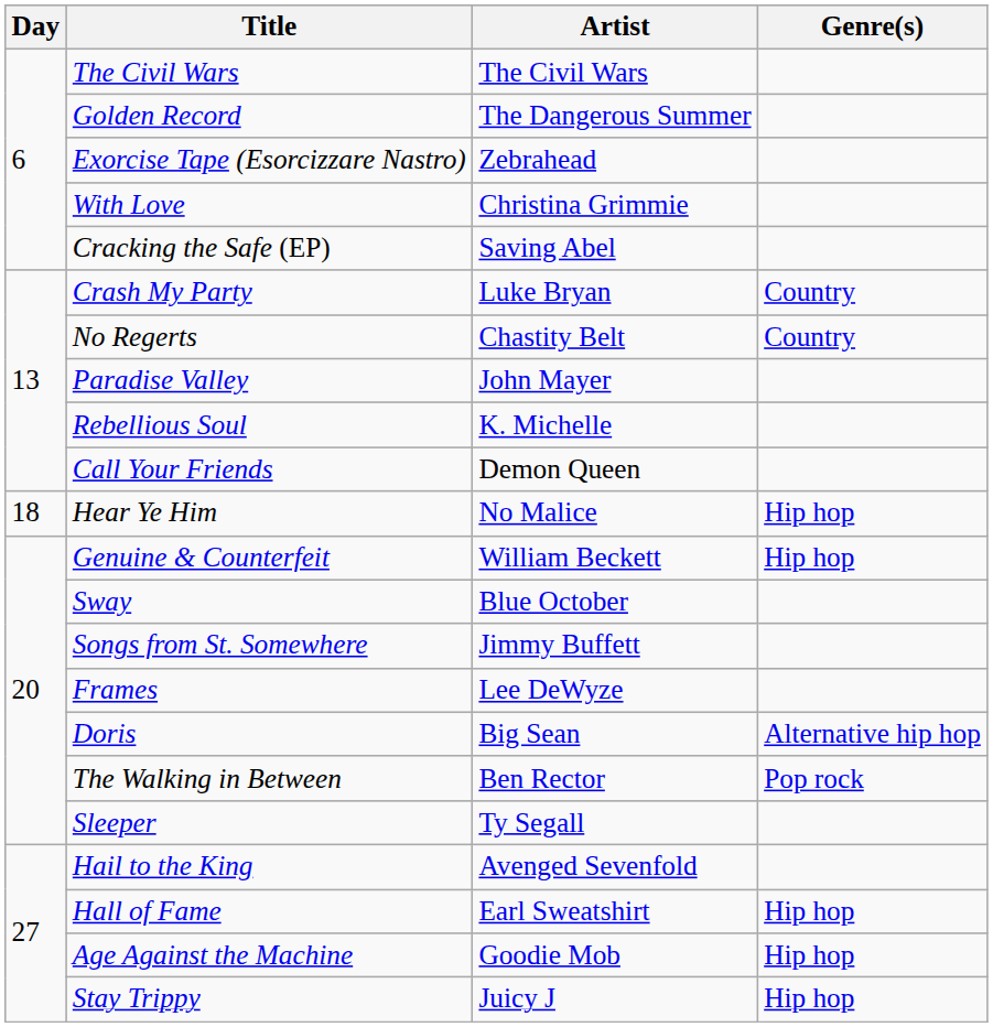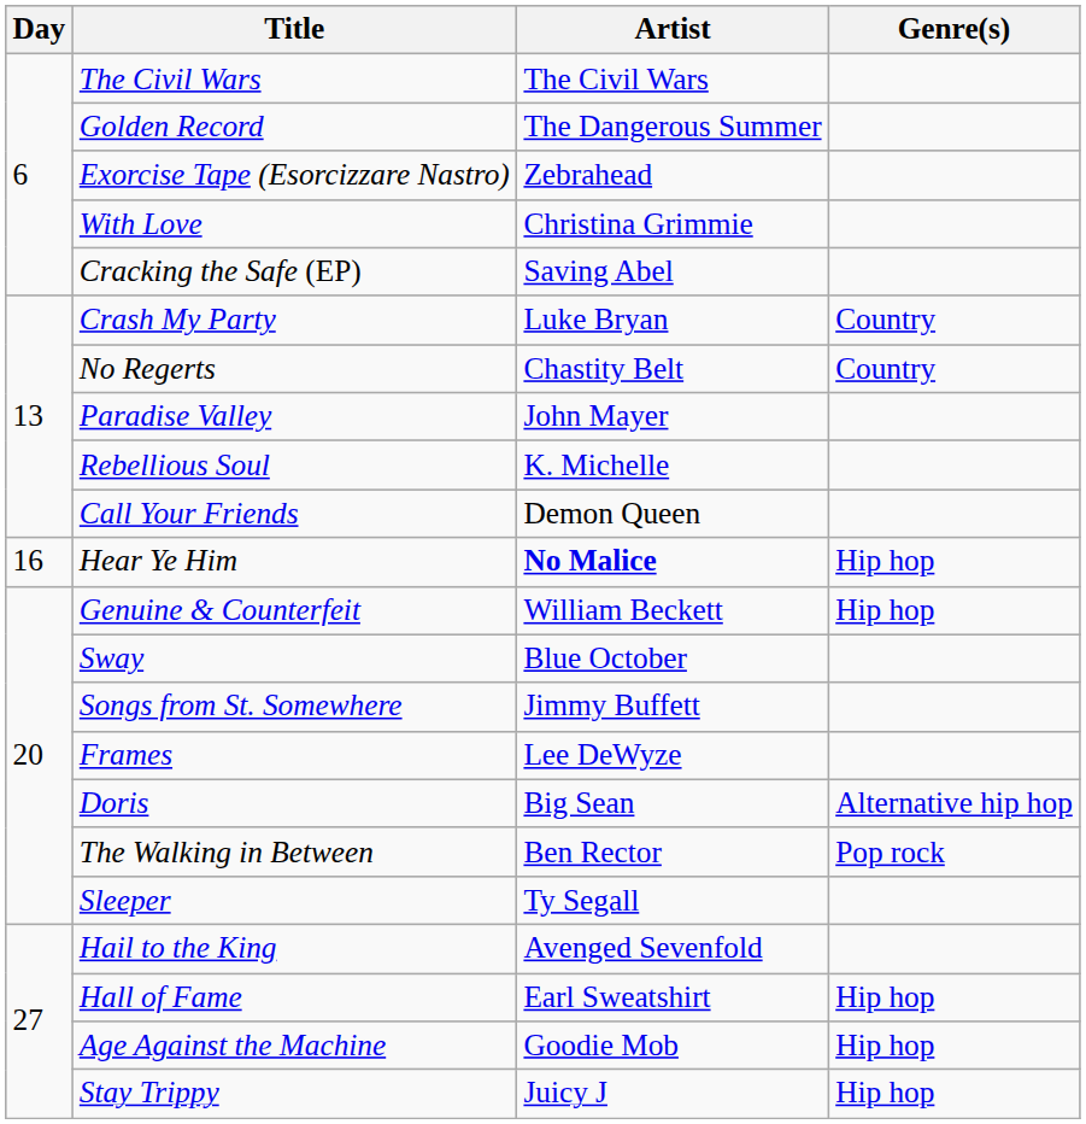 <table class="wikitable" style="text-align: left;">
 <tr>
 <th>Day</th>
 <th>Title</th>
 <th>Artist</th>
 <th>Genre(s)</th>
 </tr>
 <tr>
 <td rowspan="5">6</td>
 <td><em><a href='#'>The Civil Wars</a></em></td>
 <td><a href='#'>The Civil Wars</a></td>
 <td></td>
 </tr>
 <tr>
 <td><em><a href='#'>Golden Record</a></em></td>
 <td><a href='#'>The Dangerous Summer</a></td>
 <td></td>
 </tr>
 <tr>
 <td><em><a href='#'>Exorcise Tape</a> (Esorcizzare Nastro)</em></td>
 <td><a href='#'>Zebrahead</a></td>
 <td></td>
 </tr>
 <tr>
 <td><em><a href='#'>With Love</a></em></td>
 <td><a href='#'>Christina Grimmie</a></td>
 <td></td>
 </tr>
 <tr>
 <td><em>Cracking the Safe</em> (EP)</td>
 <td><a href='#'>Saving Abel</a></td>
 <td></td>
 </tr>
 <tr>
 <td rowspan="5">13</td>
 <td><em><a href='#'>Crash My Party</a></em></td>
 <td><a href='#'>Luke Bryan</a></td>
 <td><a href='#'>Country</a></td>
 </tr>
 <tr>
 <td><em>No Regerts</em></td>
 <td><a href='#'>Chastity Belt</a></td>
 <td><a href='#'>Country</a></td>
 </tr>
 <tr>
 <td><em><a href='#'>Paradise Valley</a></em></td>
 <td><a href='#'>John Mayer</a></td>
 <td></td>
 </tr>
 <tr>
 <td><em><a href='#'>Rebellious Soul</a></em></td>
 <td><a href='#'>K. Michelle</a></td>
 <td></td>
 </tr>
 <tr>
 <td><em><a href='#'>Call Your Friends</a></em></td>
 <td>Demon Queen</td>
 <td></td>
 </tr>
 <tr>
-<td>18</td>
+<td>16</td>
 <td><em>Hear Ye Him</em></td>
-<td><a href='#'>No Malice</a></td>
+<td><strong><a href='#'>No Malice</a></strong></td>
 <td><a href='#'>Hip hop</a></td>
 </tr>
 <tr>
 <td rowspan="7">20</td>
 <td><em><a href='#'>Genuine & Counterfeit</a></em></td>
 <td><a href='#'>William Beckett</a></td>
 <td><a href='#'>Hip hop</a></td>
 </tr>
 <tr>
 <td><em><a href='#'>Sway</a></em></td>
 <td><a href='#'>Blue October</a></td>
 <td></td>
 </tr>
 <tr>
 <td><em><a href='#'>Songs from St. Somewhere</a></em></td>
 <td><a href='#'>Jimmy Buffett</a></td>
 <td></td>
 </tr>
 <tr>
 <td><em><a href='#'>Frames</a></em></td>
 <td><a href='#'>Lee DeWyze</a></td>
 <td></td>
 </tr>
 <tr>
 <td><em><a href='#'>Doris</a></em></td>
 <td><a href='#'>Big Sean</a></td>
 <td><a href='#'>Alternative hip hop</a></td>
 </tr>
 <tr>
 <td><em>The Walking in Between</em></td>
 <td><a href='#'>Ben Rector</a></td>
 <td><a href='#'>Pop rock</a></td>
 </tr>
 <tr>
 <td><em><a href='#'>Sleeper</a></em></td>
 <td><a href='#'>Ty Segall</a></td>
 <td></td>
 </tr>
 <tr>
 <td rowspan="4">27</td>
 <td><em><a href='#'>Hail to the King</a></em></td>
 <td><a href='#'>Avenged Sevenfold</a></td>
 <td></td>
 </tr>
 <tr>
 <td><em><a href='#'>Hall of Fame</a></em></td>
 <td><a href='#'>Earl Sweatshirt</a></td>
 <td><a href='#'>Hip hop</a></td>
 </tr>
 <tr>
 <td><em><a href='#'>Age Against the Machine</a></em></td>
 <td><a href='#'>Goodie Mob</a></td>
 <td><a href='#'>Hip hop</a></td>
 </tr>
 <tr>
 <td><em><a href='#'>Stay Trippy</a></em></td>
 <td><a href='#'>Juicy J</a></td>
 <td><a href='#'>Hip hop</a></td>
 </tr>
 </table>
